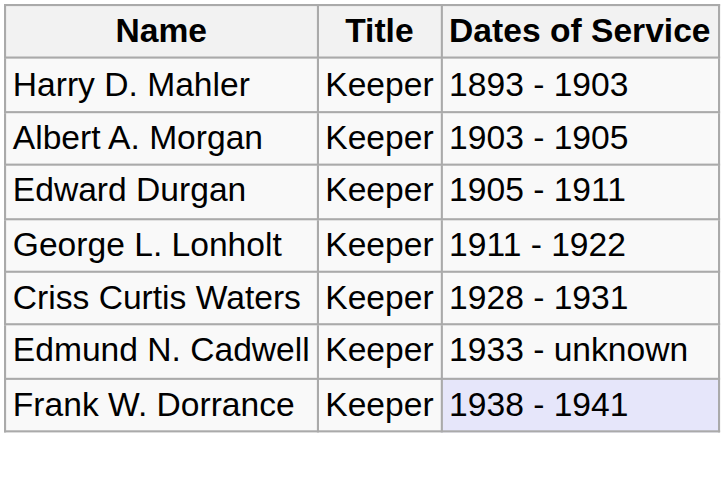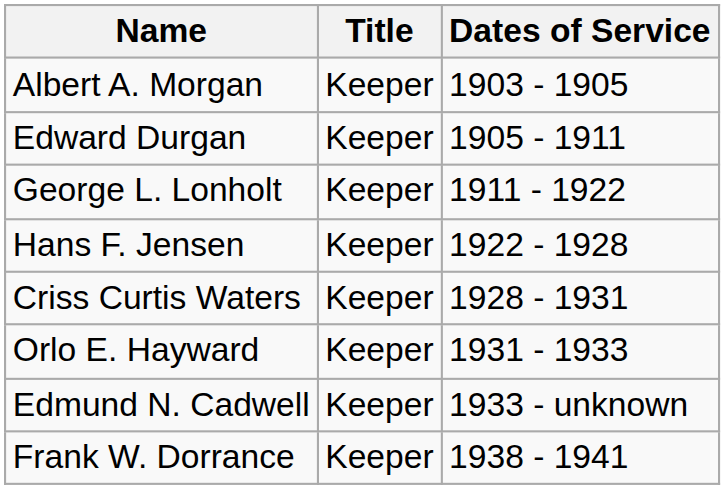 <table class="wikitable">
 <tr>
 <th>Name</th>
 <th>Title</th>
 <th>Dates of Service</th>
-</tr>
-<tr>
-<td>Harry D. Mahler</td>
-<td>Keeper</td>
-<td>1893 - 1903</td>
 </tr>
 <tr>
 <td>Albert A. Morgan</td>
 <td>Keeper</td>
 <td>1903 - 1905</td>
 </tr>
 <tr>
 <td>Edward Durgan</td>
 <td>Keeper</td>
 <td>1905 - 1911</td>
 </tr>
 <tr>
 <td>George L. Lonholt</td>
 <td>Keeper</td>
 <td>1911 - 1922</td>
 </tr>
 <tr>
+<td>Hans F. Jensen</td>
+<td>Keeper</td>
+<td>1922 - 1928</td>
+</tr>
+<tr>
 <td>Criss Curtis Waters</td>
 <td>Keeper</td>
 <td>1928 - 1931</td>
+</tr>
+<tr>
+<td>Orlo E. Hayward</td>
+<td>Keeper</td>
+<td>1931 - 1933</td>
 </tr>
 <tr>
 <td>Edmund N. Cadwell</td>
 <td>Keeper</td>
 <td>1933 - unknown</td>
 </tr>
 <tr>
 <td>Frank W. Dorrance</td>
 <td>Keeper</td>
-<td style="background: lavender;">1938 - 1941</td>
+<td>1938 - 1941</td>
 </tr>
 </table>
